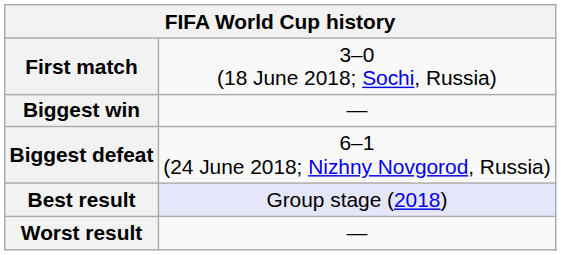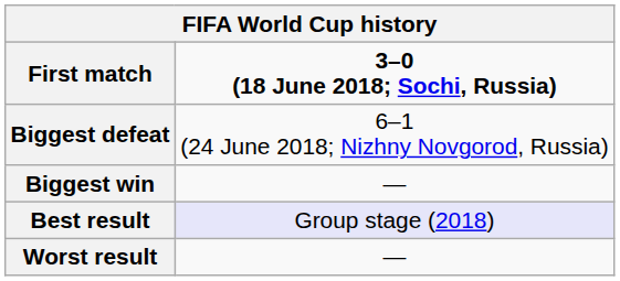 <table class="wikitable collapsible collapsed" style="text-align: center;font-size:90%;">
 <tr>
 <th colspan=2>FIFA World Cup history</th>
 </tr>
 <tr>
 <th>First match</th>
-<td> 3–0 <br>(18 June 2018; <a href='#'>Sochi</a>, Russia)</td>
+<td><strong> 3–0 <br>(18 June 2018; <a href='#'>Sochi</a>, Russia)</strong></td>
+</tr>
+<tr>
+<th>Biggest defeat</th>
+<td> 6–1 <br>(24 June 2018; <a href='#'>Nizhny Novgorod</a>, Russia)</td>
 </tr>
 <tr>
 <th>Biggest win</th>
 <td>—</td>
-</tr>
-<tr>
-<th>Biggest defeat</th>
-<td> 6–1 <br>(24 June 2018; <a href='#'>Nizhny Novgorod</a>, Russia)</td>
 </tr>
 <tr>
 <th>Best result</th>
 <td style="background: lavender;">Group stage (<a href='#'>2018</a>)</td>
 </tr>
 <tr>
 <th>Worst result</th>
 <td>—</td>
 </tr>
 </table>
